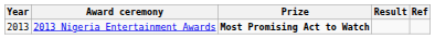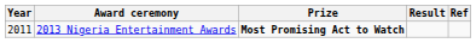 <table class ="wikitable">
 <tr>
 <th>Year</th>
 <th>Award ceremony</th>
 <th>Prize</th>
 <th>Result</th>
 <th>Ref</th>
 </tr>
 <tr>
-<td>2013</td>
+<td>2011</td>
 <td><a href='#'>2013 Nigeria Entertainment Awards</a></td>
 <td><strong>Most Promising Act to Watch</strong></td>
 <td></td>
 <td></td>
 </tr>
 </table>
